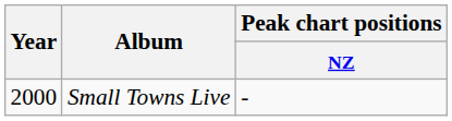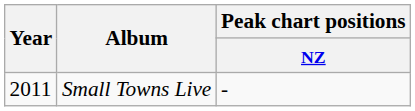 <table class="wikitable">
 <tr>
 <th rowspan="2">Year</th>
 <th rowspan="2">Album</th>
 <th>Peak chart positions</th>
 </tr>
 <tr>
 <th><small><a href='#'>NZ</a></small></th>
 </tr>
 <tr>
-<td>2000</td>
+<td>2011</td>
 <td><em>Small Towns Live</em></td>
 <td>-</td>
 </tr>
 </table>
